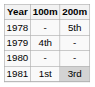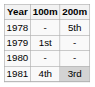 <table class=wikitable>
 <tr>
 <th>Year</th>
 <th>100m</th>
 <th>200m</th>
 </tr>
 <tr>
 <td>1978</td>
 <td align="center">-</td>
 <td align="center">5th</td>
 </tr>
 <tr>
 <td>1979</td>
-<td align="center">4th</td>
+<td align="center">1st</td>
 <td align="center">-</td>
 </tr>
 <tr>
 <td>1980</td>
 <td align="center">-</td>
 <td align="center">-</td>
 </tr>
 <tr>
 <td>1981</td>
-<td align="center">1st</td>
+<td align="center">4th</td>
 <td align="center" style="background: lightgrey;">3rd</td>
 </tr>
 <tr>
 </tr>
 </table>
